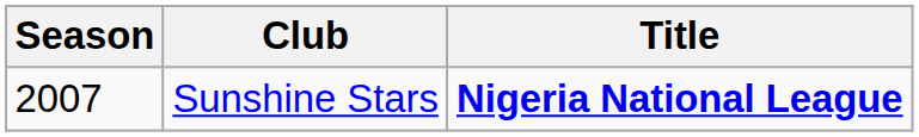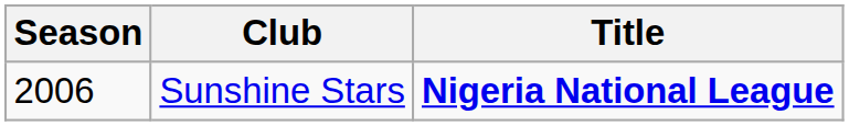 <table class="wikitable">
 <tr>
 <th>Season</th>
 <th>Club</th>
 <th>Title</th>
 </tr>
 <tr>
-<td>2007</td>
+<td>2006</td>
 <td><a href='#'>Sunshine Stars</a></td>
 <td><strong><a href='#'>Nigeria National League</a></strong></td>
 </tr>
 </table>
